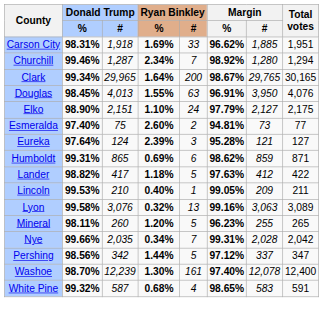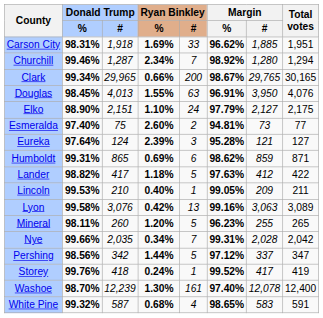 <table class="wikitable sortable" style="text-align:center;">
 <tr>
 <th rowspan="2">County</th>
 <th colspan="2" style="background:#B0CEFF;">Donald Trump</th>
 <th colspan="2" style="background:#e0ae8b;">Ryan Binkley</th>
 <th colspan="2">Margin</th>
 <th rowspan="2">Total<br>votes</th>
 </tr>
 <tr>
 <th style="background:#B0CEFF">%</th>
 <th style="background:#B0CEFF">#</th>
 <th style="background:#e0ae8b;">%</th>
 <th style="background:#e0ae8b;">#</th>
 <th>%</th>
 <th>#</th>
 </tr>
 <tr>
 <td style="background:#B0CEFF"><a href='#'>Carson City</a></td>
 <td><strong>98.31%</strong></td>
 <td><em>1,918</em></td>
 <td><strong>1.69%</strong></td>
 <td><em>33</em></td>
 <td><strong>96.62%</strong></td>
 <td><em>1,885</em></td>
 <td>1,951</td>
 </tr>
 <tr>
 <td style="background:#B0CEFF"><a href='#'>Churchill</a></td>
 <td><strong>99.46%</strong></td>
 <td><em>1,287</em></td>
 <td><strong>2.34%</strong></td>
 <td><em>7</em></td>
 <td><strong>98.92%</strong></td>
 <td><em>1,280</em></td>
 <td>1,294</td>
 </tr>
 <tr>
 <td style="background:#B0CEFF"><a href='#'>Clark</a></td>
 <td><strong>99.34%</strong></td>
 <td><em>29,965</em></td>
-<td><strong>1.64%</strong></td>
+<td><strong>0.66%</strong></td>
 <td><em>200</em></td>
 <td><strong>98.67%</strong></td>
 <td><em>29,765</em></td>
 <td>30,165</td>
 </tr>
 <tr>
 <td style="background:#B0CEFF"><a href='#'>Douglas</a></td>
 <td><strong>98.45%</strong></td>
 <td><em>4,013</em></td>
 <td><strong>1.55%</strong></td>
 <td><em>63</em></td>
 <td><strong>96.91%</strong></td>
 <td><em>3,950</em></td>
 <td>4,076</td>
 </tr>
 <tr>
 <td style="background:#B0CEFF"><a href='#'>Elko</a></td>
 <td><strong>98.90%</strong></td>
 <td><em>2,151</em></td>
 <td><strong>1.10%</strong></td>
 <td><em>24</em></td>
 <td><strong>97.79%</strong></td>
 <td><em>2,127</em></td>
 <td>2,175</td>
 </tr>
 <tr>
 <td style="background:#B0CEFF"><a href='#'>Esmeralda</a></td>
 <td><strong>97.40%</strong></td>
 <td><em>75</em></td>
 <td><strong>2.60%</strong></td>
 <td><em>2</em></td>
 <td><strong>94.81%</strong></td>
 <td><em>73</em></td>
 <td>77</td>
 </tr>
 <tr>
 <td style="background:#B0CEFF"><a href='#'>Eureka</a></td>
 <td><strong>97.64%</strong></td>
 <td><em>124</em></td>
 <td><strong>2.39%</strong></td>
 <td><em>3</em></td>
 <td><strong>95.28%</strong></td>
 <td><em>121</em></td>
 <td>127</td>
 </tr>
 <tr>
 <td style="background:#B0CEFF"><a href='#'>Humboldt</a></td>
 <td><strong>99.31%</strong></td>
 <td><em>865</em></td>
 <td><strong>0.69%</strong></td>
 <td><em>6</em></td>
 <td><strong>98.62%</strong></td>
 <td><em>859</em></td>
 <td>871</td>
 </tr>
 <tr>
 <td style="background:#B0CEFF"><a href='#'>Lander</a></td>
 <td><strong>98.82%</strong></td>
 <td><em>417</em></td>
 <td><strong>1.18%</strong></td>
 <td><em>5</em></td>
 <td><strong>97.63%</strong></td>
 <td><em>412</em></td>
 <td>422</td>
 </tr>
 <tr>
 <td style="background:#B0CEFF"><a href='#'>Lincoln</a></td>
 <td><strong>99.53%</strong></td>
 <td><em>210</em></td>
 <td><strong>0.40%</strong></td>
 <td><em>1</em></td>
 <td><strong>99.05%</strong></td>
 <td><em>209</em></td>
 <td>211</td>
 </tr>
 <tr>
 <td style="background:#B0CEFF"><a href='#'>Lyon</a></td>
 <td><strong>99.58%</strong></td>
 <td><em>3,076</em></td>
-<td><strong>0.32%</strong></td>
+<td><strong>0.42%</strong></td>
 <td><em>13</em></td>
 <td><strong>99.16%</strong></td>
 <td><em>3,063</em></td>
 <td>3,089</td>
 </tr>
 <tr>
 <td style="background:#B0CEFF"><a href='#'>Mineral</a></td>
 <td><strong>98.11%</strong></td>
 <td><em>260</em></td>
 <td><strong>1.20%</strong></td>
 <td><em>5</em></td>
 <td><strong>96.23%</strong></td>
 <td><em>255</em></td>
 <td>265</td>
 </tr>
 <tr>
 <td style="background:#B0CEFF"><a href='#'>Nye</a></td>
 <td><strong>99.66%</strong></td>
 <td><em>2,035</em></td>
 <td><strong>0.34%</strong></td>
 <td><em>7</em></td>
 <td><strong>99.31%</strong></td>
 <td><em>2,028</em></td>
 <td>2,042</td>
 </tr>
 <tr>
 <td style="background:#B0CEFF"><a href='#'>Pershing</a></td>
 <td><strong>98.56%</strong></td>
 <td><em>342</em></td>
 <td><strong>1.44%</strong></td>
 <td><em>5</em></td>
 <td><strong>97.12%</strong></td>
 <td><em>337</em></td>
 <td>347</td>
 </tr>
 <tr>
+<td style="background:#B0CEFF"><a href='#'>Storey</a></td>
+<td><strong>99.76%</strong></td>
+<td><em>418</em></td>
+<td><strong>0.24%</strong></td>
+<td><em>1</em></td>
+<td><strong>99.52%</strong></td>
+<td><em>417</em></td>
+<td>419</td>
+</tr>
+<tr>
 <td style="background:#B0CEFF"><a href='#'>Washoe</a></td>
 <td><strong>98.70%</strong></td>
 <td><em>12,239</em></td>
 <td><strong>1.30%</strong></td>
 <td><em>161</em></td>
 <td><strong>97.40%</strong></td>
 <td><em>12,078</em></td>
 <td>12,400</td>
 </tr>
 <tr>
 <td style="background:#B0CEFF"><a href='#'>White Pine</a></td>
 <td><strong>99.32%</strong></td>
 <td><em>587</em></td>
 <td><strong>0.68%</strong></td>
 <td><em>4</em></td>
 <td><strong>98.65%</strong></td>
 <td><em>583</em></td>
 <td>591</td>
 </tr>
 </table>
